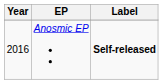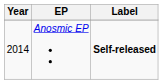 <table class=wikitable style=text-align:center;>
 <tr>
 <th rowspan=1>Year</th>
 <th rowspan=1>EP</th>
 <th rowspan=1>Label</th>
 </tr>
 <tr style=font-size:smaller;>
 </tr>
 <tr>
-<td>2016</td>
+<td>2014</td>
 <td align=left><em><a href='#'>Anosmic EP</a></em><br><ul><li></li><li></li></ul></td>
 <td><strong>Self-released</strong></td>
 </tr>
 </table>
